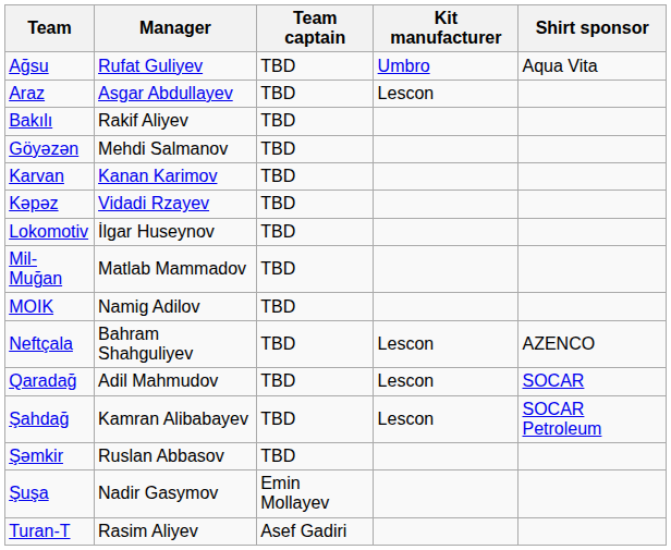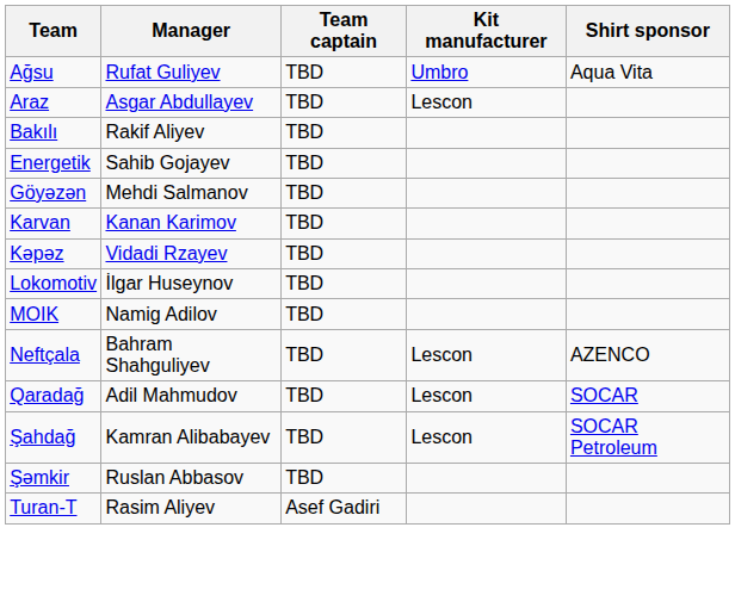 <table class="wikitable sortable">
 <tr>
 <th>Team</th>
 <th>Manager</th>
 <th>Team captain</th>
 <th>Kit manufacturer</th>
 <th>Shirt sponsor</th>
 </tr>
 <tr>
 <td><a href='#'>Ağsu</a></td>
 <td> <a href='#'>Rufat Guliyev</a></td>
 <td>TBD</td>
 <td><a href='#'>Umbro</a></td>
 <td>Aqua Vita</td>
 </tr>
 <tr>
 <td><a href='#'>Araz</a></td>
 <td> <a href='#'>Asgar Abdullayev</a></td>
 <td>TBD</td>
 <td>Lescon</td>
 <td></td>
 </tr>
 <tr>
 <td><a href='#'>Bakılı</a></td>
 <td> Rakif Aliyev</td>
 <td>TBD</td>
 <td></td>
 <td></td>
 </tr>
 <tr>
+<td><a href='#'>Energetik</a></td>
+<td> Sahib Gojayev</td>
+<td>TBD</td>
+<td></td>
+<td></td>
+</tr>
+<tr>
 <td><a href='#'>Göyəzən</a></td>
 <td> Mehdi Salmanov</td>
 <td>TBD</td>
 <td></td>
 <td></td>
 </tr>
 <tr>
 <td><a href='#'>Karvan</a></td>
 <td> <a href='#'>Kanan Karimov</a></td>
 <td>TBD</td>
 <td></td>
 <td></td>
 </tr>
 <tr>
 <td><a href='#'>Kəpəz</a></td>
 <td> <a href='#'>Vidadi Rzayev</a></td>
 <td>TBD</td>
 <td></td>
 <td></td>
 </tr>
 <tr>
 <td><a href='#'>Lokomotiv</a></td>
 <td> İlgar Huseynov</td>
-<td>TBD</td>
-<td></td>
-<td></td>
-</tr>
-<tr>
-<td><a href='#'>Mil-Muğan</a></td>
-<td> Matlab Mammadov</td>
 <td>TBD</td>
 <td></td>
 <td></td>
 </tr>
 <tr>
 <td><a href='#'>MOIK</a></td>
 <td> Namig Adilov</td>
 <td>TBD</td>
 <td></td>
 <td></td>
 </tr>
 <tr>
 <td><a href='#'>Neftçala</a></td>
 <td> Bahram Shahguliyev</td>
 <td>TBD</td>
 <td>Lescon</td>
 <td>AZENCO</td>
 </tr>
 <tr>
 <td><a href='#'>Qaradağ</a></td>
 <td> Adil Mahmudov</td>
 <td>TBD</td>
 <td>Lescon</td>
 <td><a href='#'>SOCAR</a></td>
 </tr>
 <tr>
 <td><a href='#'>Şahdağ</a></td>
 <td> Kamran Alibabayev</td>
 <td>TBD</td>
 <td>Lescon</td>
 <td><a href='#'> SOCAR Petroleum</a></td>
 </tr>
 <tr>
 <td><a href='#'>Şəmkir</a></td>
 <td> Ruslan Abbasov</td>
 <td>TBD</td>
 <td></td>
 <td></td>
 </tr>
 <tr>
-<td><a href='#'>Şuşa</a></td>
-<td> Nadir Gasymov</td>
-<td> Emin Mollayev</td>
-<td></td>
-<td></td>
-</tr>
-<tr>
 <td><a href='#'>Turan-T</a></td>
 <td> Rasim Aliyev</td>
 <td> Asef Gadiri</td>
 <td></td>
 <td></td>
 </tr>
 <tr>
 </tr>
 </table>
